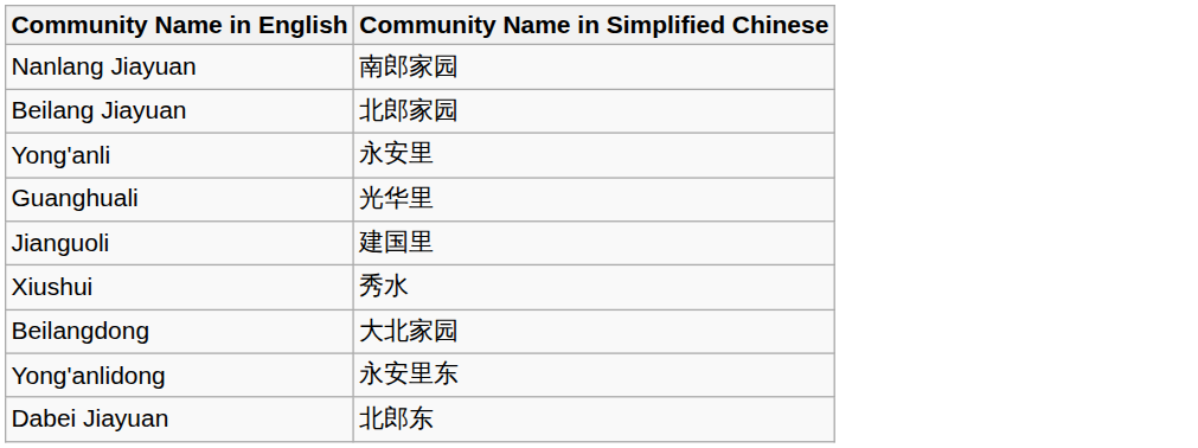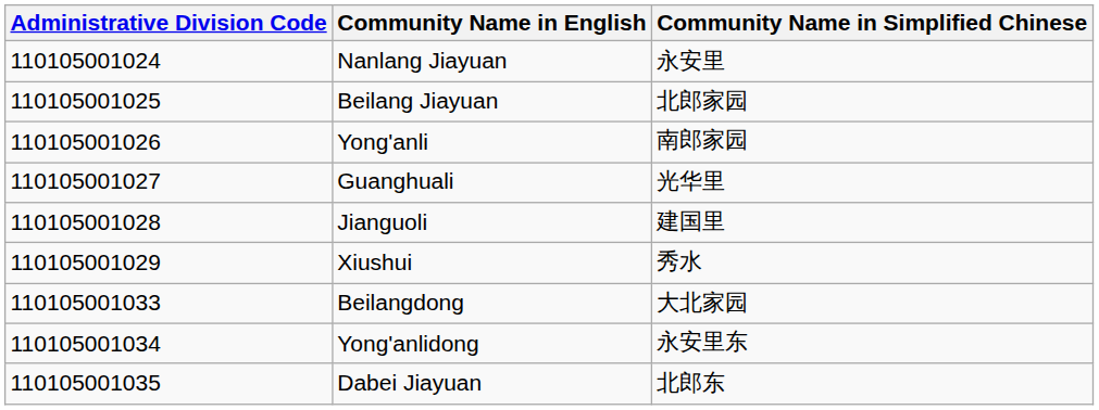 <table class="wikitable sortable">
 <tr>
+<th><a href='#'>Administrative Division Code</a></th>
 <th>Community Name in English</th>
 <th>Community Name in Simplified Chinese</th>
 </tr>
 <tr>
+<td>110105001024</td>
 <td>Nanlang Jiayuan</td>
-<td>南郎家园</td>
+<td>永安里</td>
 </tr>
 <tr>
+<td>110105001025</td>
 <td>Beilang Jiayuan</td>
 <td>北郎家园</td>
 </tr>
 <tr>
+<td>110105001026</td>
 <td>Yong'anli</td>
-<td>永安里</td>
+<td>南郎家园</td>
 </tr>
 <tr>
+<td>110105001027</td>
 <td>Guanghuali</td>
 <td>光华里</td>
 </tr>
 <tr>
+<td>110105001028</td>
 <td>Jianguoli</td>
 <td>建国里</td>
 </tr>
 <tr>
+<td>110105001029</td>
 <td>Xiushui</td>
 <td>秀水</td>
 </tr>
 <tr>
+<td>110105001033</td>
 <td>Beilangdong</td>
 <td>大北家园</td>
 </tr>
 <tr>
+<td>110105001034</td>
 <td>Yong'anlidong</td>
 <td>永安里东</td>
 </tr>
 <tr>
+<td>110105001035</td>
 <td>Dabei Jiayuan</td>
 <td>北郎东</td>
 </tr>
 </table>
